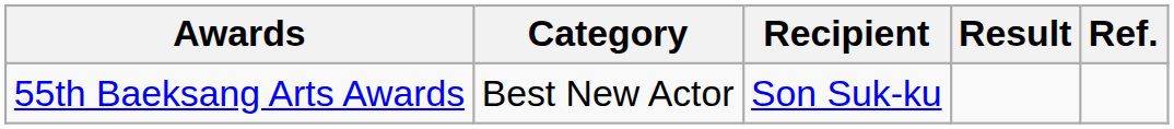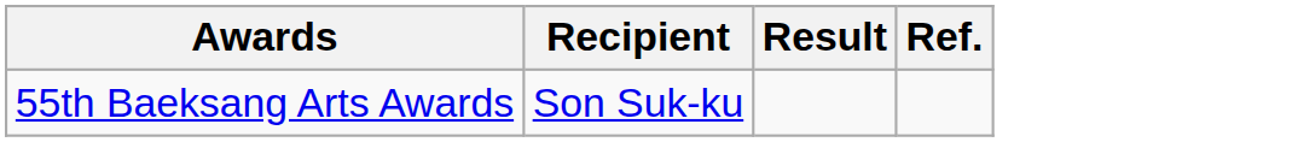 <table class="wikitable">
 <tr>
 <th>Awards</th>
-<th>Category</th>
 <th>Recipient</th>
 <th>Result</th>
 <th>Ref.</th>
 </tr>
 <tr>
 <td><a href='#'>55th Baeksang Arts Awards</a></td>
-<td>Best New Actor</td>
 <td><a href='#'>Son Suk-ku</a></td>
 <td></td>
 <td></td>
 </tr>
 </table>
